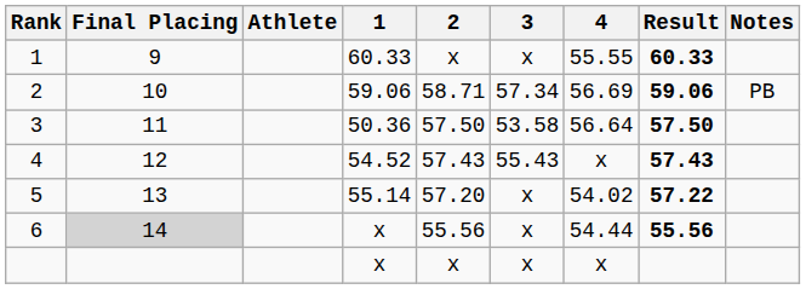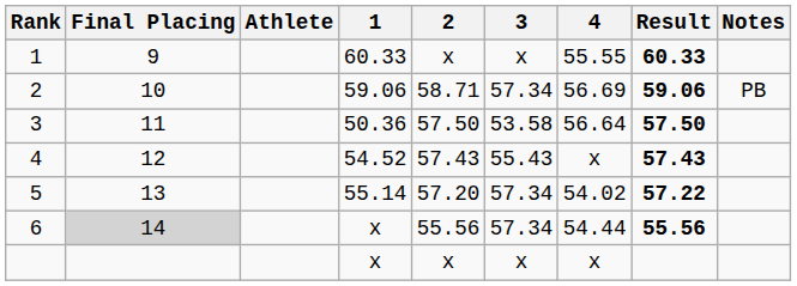 <table class="wikitable sortable" style="text-align:center">
 <tr>
 <th>Rank</th>
 <th>Final Placing</th>
 <th>Athlete</th>
 <th>1</th>
 <th>2</th>
 <th>3</th>
 <th>4</th>
 <th>Result</th>
 <th>Notes</th>
 </tr>
 <tr>
 <td>1</td>
 <td>9</td>
 <td align=left></td>
 <td>60.33</td>
 <td>x</td>
 <td>x</td>
 <td>55.55</td>
 <td><strong>60.33</strong></td>
 <td></td>
 </tr>
 <tr>
 <td>2</td>
 <td>10</td>
 <td align=left></td>
 <td>59.06</td>
 <td>58.71</td>
 <td>57.34</td>
 <td>56.69</td>
 <td><strong>59.06</strong></td>
 <td>PB</td>
 </tr>
 <tr>
 <td>3</td>
 <td>11</td>
 <td align=left></td>
 <td>50.36</td>
 <td>57.50</td>
 <td>53.58</td>
 <td>56.64</td>
 <td><strong>57.50</strong></td>
 <td></td>
 </tr>
 <tr>
 <td>4</td>
 <td>12</td>
 <td align=left></td>
 <td>54.52</td>
 <td>57.43</td>
 <td>55.43</td>
 <td>x</td>
 <td><strong>57.43</strong></td>
 <td></td>
 </tr>
 <tr>
 <td>5</td>
 <td>13</td>
 <td align=left></td>
 <td>55.14</td>
 <td>57.20</td>
-<td>x</td>
+<td>57.34</td>
 <td>54.02</td>
 <td><strong>57.22</strong></td>
 <td></td>
 </tr>
 <tr>
 <td>6</td>
 <td style="background: lightgrey;">14</td>
 <td align=left></td>
 <td>x</td>
 <td>55.56</td>
-<td>x</td>
+<td>57.34</td>
 <td>54.44</td>
 <td><strong>55.56</strong></td>
 <td></td>
 </tr>
 <tr>
 <td></td>
 <td></td>
 <td align=left></td>
 <td>x</td>
 <td>x</td>
 <td>x</td>
 <td>x</td>
 <td></td>
 <td></td>
 </tr>
 </table>
